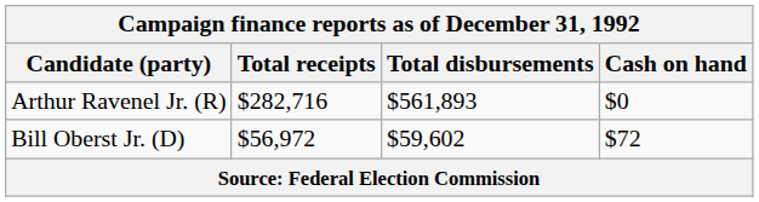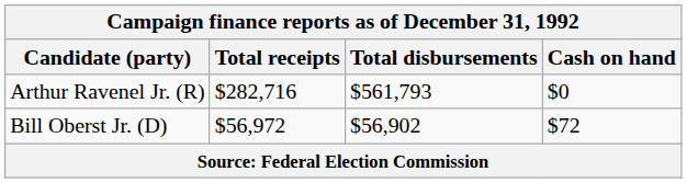 <table class="wikitable sortable">
 <tr>
 <th colspan=4>Campaign finance reports as of December 31, 1992</th>
 </tr>
 <tr style="text-align:center;">
 <th>Candidate (party)</th>
 <th>Total receipts</th>
 <th>Total disbursements</th>
 <th>Cash on hand</th>
 </tr>
 <tr>
 <td>Arthur Ravenel Jr. (R)</td>
 <td>$282,716</td>
-<td>$561,893</td>
+<td>$561,793</td>
 <td>$0</td>
 </tr>
 <tr>
 <td>Bill Oberst Jr. (D)</td>
 <td>$56,972</td>
-<td>$59,602</td>
+<td>$56,902</td>
 <td>$72</td>
 </tr>
 <tr>
 <th colspan="4"><small>Source: Federal Election Commission</small></th>
 </tr>
 </table>
